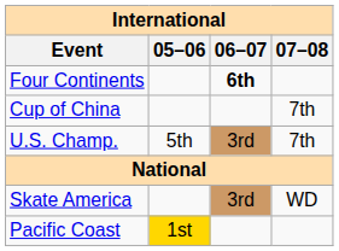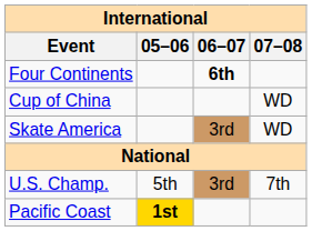 <table class="wikitable" style="text-align:center">
 <tr>
 <th style="background-color: #ffdead; " colspan=4 align=center>International</th>
 </tr>
 <tr>
 <th>Event</th>
 <th>05–06</th>
 <th>06–07</th>
 <th>07–08</th>
 </tr>
 <tr>
 <td align=left><a href='#'>Four Continents</a></td>
 <td></td>
 <td><strong>6th</strong></td>
 <td></td>
 </tr>
 <tr>
 <td align=left> <a href='#'>Cup of China</a></td>
 <td></td>
 <td></td>
-<td>7th</td>
+<td>WD</td>
+</tr>
+<tr>
+<td align=left> <a href='#'>Skate America</a></td>
+<td></td>
+<td bgcolor=cc9966>3rd</td>
+<td>WD</td>
+</tr>
+<tr>
+<th style="background-color: #ffdead; " colspan=4 align=center>National</th>
 </tr>
 <tr>
 <td align=left><a href='#'>U.S. Champ.</a></td>
 <td>5th</td>
 <td bgcolor=cc9966>3rd</td>
 <td>7th</td>
 </tr>
 <tr>
-<th style="background-color: #ffdead; " colspan=4 align=center>National</th>
-</tr>
-<tr>
-<td align=left> <a href='#'>Skate America</a></td>
-<td></td>
-<td bgcolor=cc9966>3rd</td>
-<td>WD</td>
-</tr>
-<tr>
 <td align=left><a href='#'>Pacific Coast</a></td>
-<td bgcolor=gold>1st</td>
+<td bgcolor=gold><strong>1st</strong></td>
 <td></td>
 <td></td>
 </tr>
 </table>
